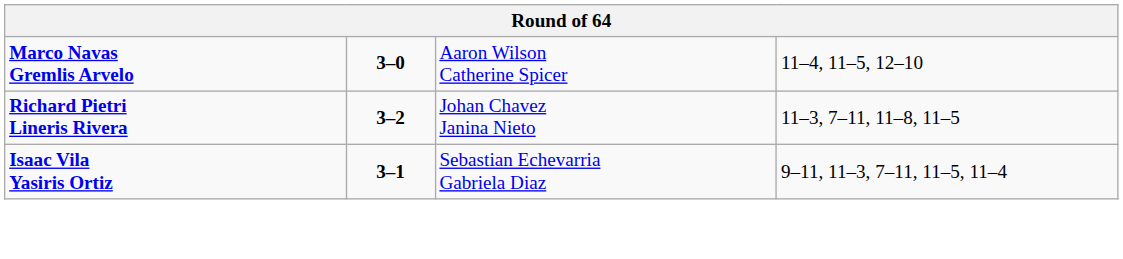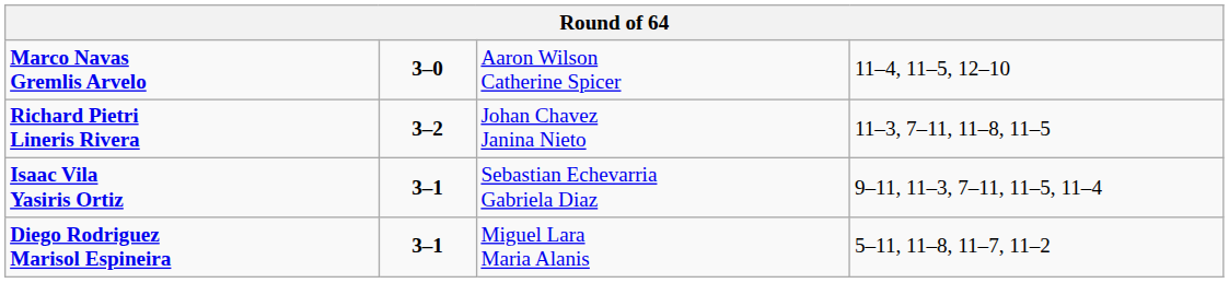 <table class="wikitable" style="text-align: center; font-size:90% ">
 <tr>
 <th colspan=4>Round of 64</th>
 </tr>
 <tr>
 <td align=left width="250"><strong> <a href='#'>Marco Navas</a><br> <a href='#'>Gremlis Arvelo</a></strong></td>
 <td align=center width="60"><strong>3–0</strong></td>
 <td align=left width="250"> <a href='#'>Aaron Wilson</a><br> <a href='#'>Catherine Spicer</a></td>
 <td align=left width="250">11–4, 11–5, 12–10</td>
 </tr>
 <tr>
 <td align=left width="250"><strong> <a href='#'>Richard Pietri</a><br> <a href='#'>Lineris Rivera</a></strong></td>
 <td align=center width="60"><strong>3–2</strong></td>
 <td align=left width="250"> <a href='#'>Johan Chavez</a><br> <a href='#'>Janina Nieto</a></td>
 <td align=left width="250">11–3, 7–11, 11–8, 11–5</td>
 </tr>
 <tr>
 <td align=left width="250"><strong> <a href='#'>Isaac Vila</a><br> <a href='#'>Yasiris Ortiz</a></strong></td>
 <td align=center width="60"><strong>3–1</strong></td>
 <td align=left width="250"> <a href='#'>Sebastian Echevarria</a><br> <a href='#'>Gabriela Diaz</a></td>
 <td align=left width="250">9–11, 11–3, 7–11, 11–5, 11–4</td>
 </tr>
+<tr>
+<td align=left width="250"><strong> <a href='#'>Diego Rodriguez</a><br> <a href='#'>Marisol Espineira</a></strong></td>
+<td align=center width="60"><strong>3–1</strong></td>
+<td align=left width="250"> <a href='#'>Miguel Lara</a><br> <a href='#'>Maria Alanis</a></td>
+<td align=left width="250">5–11, 11–8, 11–7, 11–2</td>
+</tr>
 </table>
